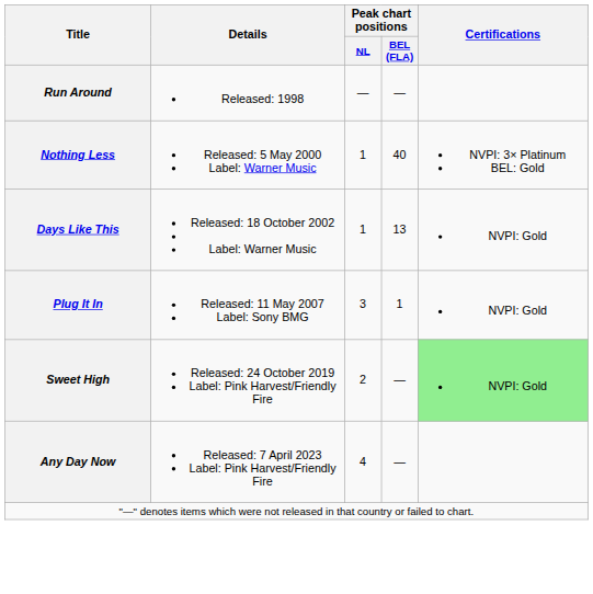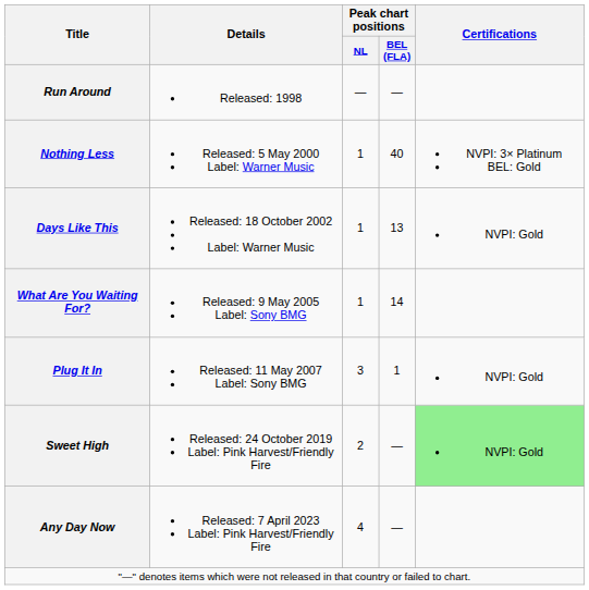 <table class="wikitable plainrowheaders" style="text-align:center;" border="1">
 <tr>
 <th scope="col" rowspan="2" style="width:12em;">Title</th>
 <th scope="col" rowspan="2" style="width:16em;">Details</th>
 <th scope="col" colspan="2">Peak chart positions</th>
 <th scope="col" rowspan="2" style="width:14em;"><a href='#'>Certifications</a></th>
 </tr>
 <tr>
 <th scope="col" style="width:3em;font-size:90%;"><a href='#'>NL</a><br></th>
 <th scope="col" style="width:3em;font-size:90%;"><a href='#'>BEL<br>(FLA)</a><br></th>
 </tr>
 <tr>
 <th scope="row"><em>Run Around</em></th>
 <td><br><ul><li>Released: 1998</li></ul></td>
 <td>—</td>
 <td>—</td>
 <td></td>
 </tr>
 <tr>
 <th scope="row"><em><a href='#'>Nothing Less</a></em></th>
 <td><br><ul><li>Released: 5 May 2000</li><li>Label: <a href='#'>Warner Music</a></li></ul></td>
 <td>1</td>
 <td>40</td>
 <td><br><ul><li>NVPI: 3× Platinum</li><li>BEL: Gold</li></ul></td>
 </tr>
 <tr>
 <th scope="row"><em><a href='#'>Days Like This</a></em></th>
 <td><br><ul><li>Released: 18 October 2002</li><li></li><li>Label: Warner Music</li></ul></td>
 <td>1</td>
 <td>13</td>
 <td><br><ul><li>NVPI: Gold</li></ul></td>
 </tr>
 <tr>
+<th scope="row"><em><a href='#'>What Are You Waiting For?</a></em></th>
+<td><br><ul><li>Released: 9 May 2005</li><li>Label: <a href='#'>Sony BMG</a></li></ul></td>
+<td>1</td>
+<td>14</td>
+<td></td>
+</tr>
+<tr>
 <th scope="row"><em><a href='#'>Plug It In</a></em></th>
 <td><br><ul><li>Released: 11 May 2007</li><li>Label: Sony BMG</li></ul></td>
 <td>3</td>
 <td>1</td>
 <td><br><ul><li>NVPI: Gold</li></ul></td>
 </tr>
 <tr>
 <th scope="row"><em>Sweet High</em></th>
 <td><br><ul><li>Released: 24 October 2019</li><li>Label: Pink Harvest/Friendly Fire</li></ul></td>
 <td>2</td>
 <td>—</td>
 <td style="background: lightgreen;"><br><ul><li>NVPI: Gold</li></ul></td>
 </tr>
 <tr>
 <th scope="row"><em>Any Day Now</em></th>
 <td><br><ul><li>Released: 7 April 2023</li><li>Label: Pink Harvest/Friendly Fire</li></ul></td>
 <td>4</td>
 <td>—</td>
 <td></td>
 </tr>
 <tr>
 <td colspan="5" align="center" style="font-size:90%;">"—" denotes items which were not released in that country or failed to chart.</td>
 </tr>
 </table>
